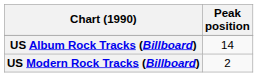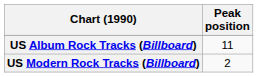 <table class="wikitable sortable plainrowheaders" style="text-align:center">
 <tr>
 <th>Chart (1990)</th>
 <th>Peak<br>position</th>
 </tr>
 <tr>
 </tr>
 <tr>
 </tr>
 <tr>
 <th scope="row">US <a href='#'>Album Rock Tracks</a> (<em><a href='#'>Billboard</a></em>)</th>
-<td>14</td>
+<td>11</td>
 </tr>
 <tr>
 <th scope="row">US <a href='#'>Modern Rock Tracks</a> (<em><a href='#'>Billboard</a></em>)</th>
 <td>2</td>
 </tr>
 </table>
